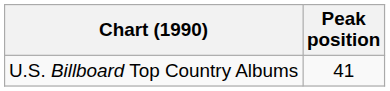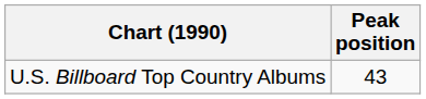 <table class="wikitable">
 <tr>
 <th>Chart (1990)</th>
 <th>Peak<br>position</th>
 </tr>
 <tr>
 <td>U.S. <em>Billboard</em> Top Country Albums</td>
-<td align="center">41</td>
+<td align="center">43</td>
 </tr>
 </table>
